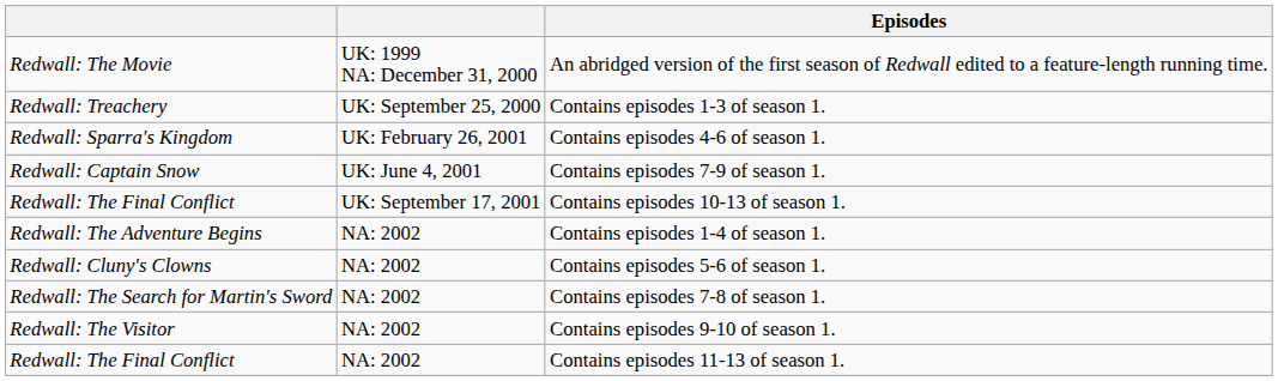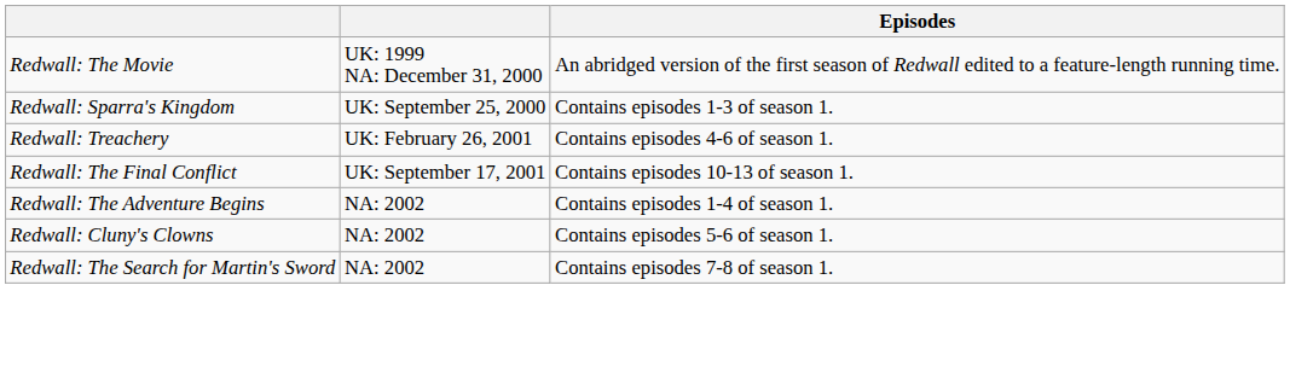 <table class="wikitable">
 <tr>
 <th VHS name></th>
 <th Release dates></th>
 <th>Episodes</th>
 </tr>
 <tr>
 <td><em>Redwall: The Movie</em></td>
 <td>UK: 1999<br>NA: December 31, 2000</td>
 <td>An abridged version of the first season of <em>Redwall</em> edited to a feature-length running time.</td>
 </tr>
 <tr>
-<td><em>Redwall: Treachery</em></td>
+<td><em>Redwall: Sparra's Kingdom</em></td>
 <td>UK: September 25, 2000</td>
 <td>Contains episodes 1-3 of season 1.</td>
 </tr>
 <tr>
-<td><em>Redwall: Sparra's Kingdom</em></td>
+<td><em>Redwall: Treachery</em></td>
 <td>UK: February 26, 2001</td>
 <td>Contains episodes 4-6 of season 1.</td>
-</tr>
-<tr>
-<td><em>Redwall: Captain Snow</em></td>
-<td>UK: June 4, 2001</td>
-<td>Contains episodes 7-9 of season 1.</td>
 </tr>
 <tr>
 <td><em>Redwall: The Final Conflict</em></td>
 <td>UK: September 17, 2001</td>
 <td>Contains episodes 10-13 of season 1.</td>
 </tr>
 <tr>
 <td><em>Redwall: The Adventure Begins</em></td>
 <td>NA: 2002</td>
 <td>Contains episodes 1-4 of season 1.</td>
 </tr>
 <tr>
 <td><em>Redwall: Cluny's Clowns</em></td>
 <td>NA: 2002</td>
 <td>Contains episodes 5-6 of season 1.</td>
 </tr>
 <tr>
 <td><em>Redwall: The Search for Martin's Sword</em></td>
 <td>NA: 2002</td>
 <td>Contains episodes 7-8 of season 1.</td>
 </tr>
-<tr>
-<td><em>Redwall: The Visitor</em></td>
-<td>NA: 2002</td>
-<td>Contains episodes 9-10 of season 1.</td>
-</tr>
-<tr>
-<td><em>Redwall: The Final Conflict</em></td>
-<td>NA: 2002</td>
-<td>Contains episodes 11-13 of season 1.</td>
-</tr>
 </table>
